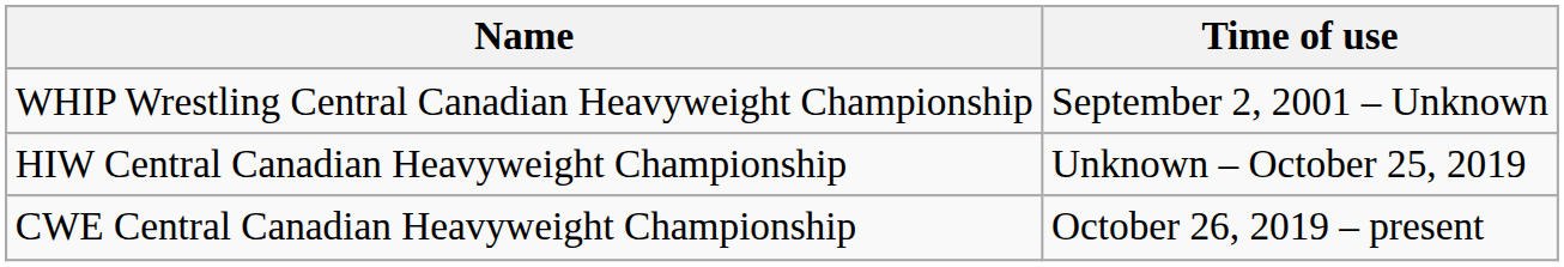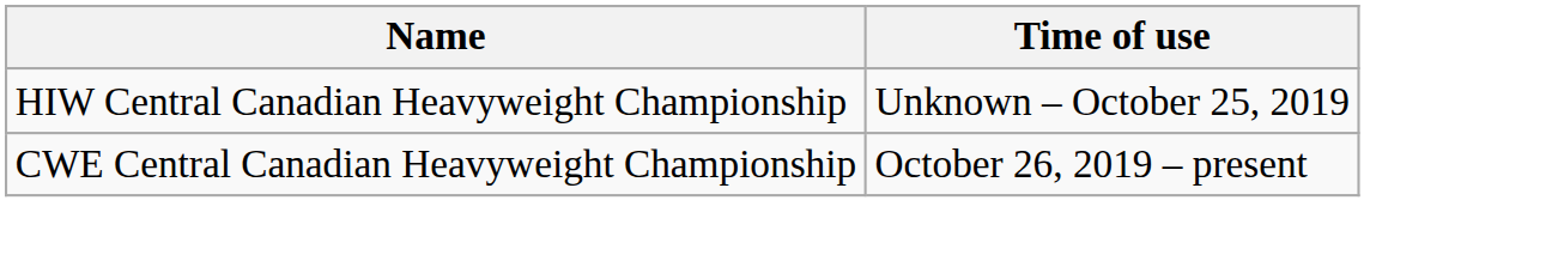 <table class="wikitable" border="1">
 <tr>
 <th>Name</th>
 <th>Time of use</th>
-</tr>
-<tr>
-<td>WHIP Wrestling Central Canadian Heavyweight Championship</td>
-<td>September 2, 2001 – Unknown</td>
 </tr>
 <tr>
 <td>HIW Central Canadian Heavyweight Championship</td>
 <td>Unknown – October 25, 2019</td>
 </tr>
 <tr>
 <td>CWE Central Canadian Heavyweight Championship</td>
 <td>October 26, 2019 – present</td>
 </tr>
 </table>
